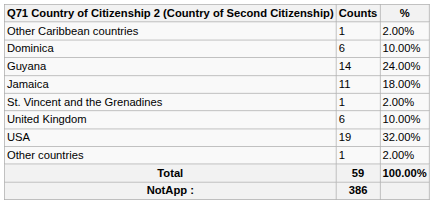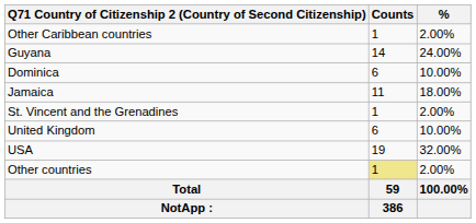 <table class="wikitable sortable">
 <tr>
 <th>Q71 Country of Citizenship 2 (Country of Second Citizenship)</th>
 <th>Counts</th>
 <th>%</th>
 </tr>
 <tr>
 <td>Other Caribbean countries</td>
 <td>1</td>
 <td>2.00%</td>
 </tr>
 <tr>
+<td>Guyana</td>
+<td>14</td>
+<td>24.00%</td>
+</tr>
+<tr>
 <td>Dominica</td>
 <td>6</td>
 <td>10.00%</td>
-</tr>
-<tr>
-<td>Guyana</td>
-<td>14</td>
-<td>24.00%</td>
 </tr>
 <tr>
 <td>Jamaica</td>
 <td>11</td>
 <td>18.00%</td>
 </tr>
 <tr>
 <td>St. Vincent and the Grenadines</td>
 <td>1</td>
 <td>2.00%</td>
 </tr>
 <tr>
 <td>United Kingdom</td>
 <td>6</td>
 <td>10.00%</td>
 </tr>
 <tr>
 <td>USA</td>
 <td>19</td>
 <td>32.00%</td>
 </tr>
 <tr>
 <td>Other countries</td>
-<td>1</td>
+<td style="background: khaki;">1</td>
 <td>2.00%</td>
 </tr>
 <tr>
 <th>Total</th>
 <th>59</th>
 <th>100.00%</th>
 </tr>
 <tr>
 <th>NotApp :</th>
 <th>386</th>
 <th></th>
 </tr>
 </table>
